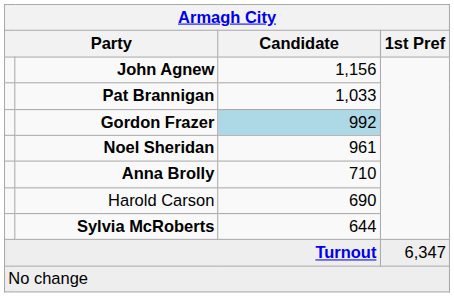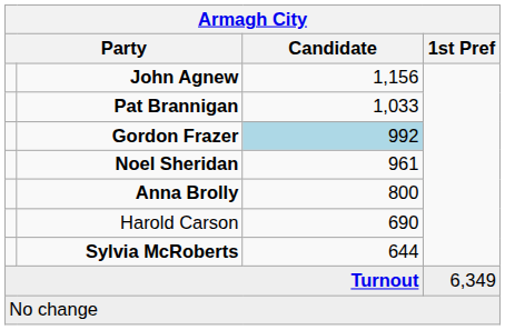 <table class="wikitable">
 <tr>
 <th colspan="4" align="center"><a href='#'>Armagh City</a></th>
 </tr>
 <tr>
 <th colspan="2" align="center" width=200>Party</th>
 <th width=150>Candidate</th>
 <th width=60>1st Pref</th>
 </tr>
 <tr>
 <td></td>
 <td align="right"><strong>John Agnew</strong></td>
 <td align="right">1,156</td>
 </tr>
 <tr>
 <td></td>
 <td align="right"><strong>Pat Brannigan</strong></td>
 <td align="right">1,033</td>
 </tr>
 <tr>
 <td></td>
 <td align="right"><strong>Gordon Frazer</strong></td>
 <td align="right" style="background: lightblue;">992</td>
 </tr>
 <tr>
 <td></td>
 <td align="right"><strong>Noel Sheridan</strong></td>
 <td align="right">961</td>
 </tr>
 <tr>
 <td></td>
 <td align="right"><strong>Anna Brolly</strong></td>
-<td align="right">710</td>
+<td align="right">800</td>
 </tr>
 <tr>
 <td></td>
 <td align="right">Harold Carson</td>
 <td align="right">690</td>
 </tr>
 <tr>
 <td></td>
 <td align="right"><strong>Sylvia McRoberts</strong></td>
 <td align="right">644</td>
 </tr>
 <tr bgcolor="EEEEEE">
 <td colspan=3 align="right"><strong><a href='#'>Turnout</a></strong></td>
-<td align="right">6,347</td>
+<td align="right">6,349</td>
 </tr>
 <tr bgcolor="EEEEEE">
 <td colspan=4>No change</td>
 </tr>
 </table>
